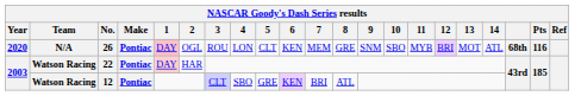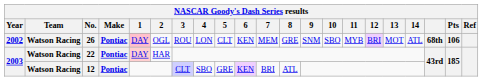 <table class="wikitable" style="text-align:center; font-size:75%">
 <tr>
 <th colspan=32><a href='#'>NASCAR Goody's Dash Series</a> results</th>
 </tr>
 <tr>
 <th>Year</th>
 <th>Team</th>
 <th>No.</th>
 <th>Make</th>
 <th>1</th>
 <th>2</th>
 <th>3</th>
 <th>4</th>
 <th>5</th>
 <th>6</th>
 <th>7</th>
 <th>8</th>
 <th>9</th>
 <th>10</th>
 <th>11</th>
 <th>12</th>
 <th>13</th>
 <th>14</th>
 <th></th>
 <th>Pts</th>
 <th>Ref</th>
 </tr>
 <tr>
-<th><a href='#'>2020</a></th>
-<th>N/A</th>
+<th><a href='#'>2002</a></th>
+<th>Watson Racing</th>
 <th>26</th>
 <th><a href='#'>Pontiac</a></th>
 <td style="background: pink;"><a href='#'>DAY</a></td>
 <td><a href='#'>OGL</a></td>
 <td><a href='#'>ROU</a></td>
 <td><a href='#'>LON</a></td>
 <td><a href='#'>CLT</a></td>
 <td><a href='#'>KEN</a></td>
 <td><a href='#'>MEM</a></td>
 <td><a href='#'>GRE</a></td>
 <td><a href='#'>SNM</a></td>
 <td><a href='#'>SBO</a></td>
 <td><a href='#'>MYB</a></td>
 <td style="background:#EFCFFF;"><a href='#'>BRI</a><br></td>
 <td><a href='#'>MOT</a></td>
 <td><a href='#'>ATL</a></td>
 <th>68th</th>
-<th>116</th>
+<th>106</th>
 <th></th>
 </tr>
 <tr>
 <th rowspan=2><a href='#'>2003</a></th>
 <th>Watson Racing</th>
 <th>22</th>
 <th><a href='#'>Pontiac</a></th>
 <td style="background:#FFCFCF;"><a href='#'>DAY</a><br></td>
 <td><a href='#'>HAR</a></td>
 <td colspan=12></td>
 <th rowspan=2>43rd</th>
 <th rowspan=2>185</th>
 <th rowspan=2></th>
 </tr>
 <tr>
 <th>Watson Racing</th>
 <th>12</th>
 <th><a href='#'>Pontiac</a></th>
 <td colspan=2></td>
 <td style="background:#CFCFFF;"><a href='#'>CLT</a><br></td>
 <td><a href='#'>SBO</a></td>
 <td><a href='#'>GRE</a></td>
 <td style="background:#EFCFFF;"><a href='#'>KEN</a><br></td>
 <td><a href='#'>BRI</a></td>
 <td><a href='#'>ATL</a></td>
 <td colspan=6></td>
 </tr>
 </table>
